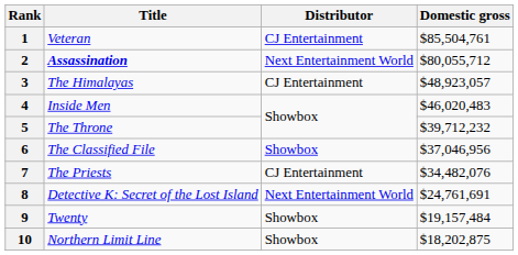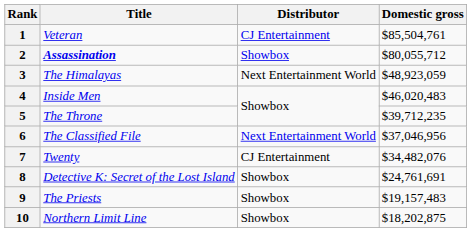 <table class="wikitable" style="margin:auto; margin:auto;">
 <tr>
 <th>Rank</th>
 <th>Title</th>
 <th>Distributor</th>
 <th>Domestic gross </th>
 </tr>
 <tr>
 <th style="text-align:center;">1</th>
 <td><em><a href='#'>Veteran</a></em></td>
 <td><a href='#'>CJ Entertainment</a></td>
 <td>$85,504,761</td>
 </tr>
 <tr>
 <th style="text-align:center;">2</th>
 <td><strong><em><a href='#'>Assassination</a></em></strong></td>
-<td><a href='#'>Next Entertainment World</a></td>
+<td><a href='#'>Showbox</a></td>
 <td>$80,055,712</td>
 </tr>
 <tr>
 <th style="text-align:center;">3</th>
 <td><em><a href='#'>The Himalayas</a></em></td>
-<td>CJ Entertainment</td>
-<td>$48,923,057</td>
+<td>Next Entertainment World</td>
+<td>$48,923,059</td>
 </tr>
 <tr>
 <th style="text-align:center;">4</th>
 <td><em><a href='#'>Inside Men</a></em></td>
 <td rowspan=2>Showbox</td>
 <td>$46,020,483</td>
 </tr>
 <tr>
 <th style="text-align:center;">5</th>
 <td><em><a href='#'>The Throne</a></em></td>
-<td>$39,712,232</td>
+<td>$39,712,235</td>
 </tr>
 <tr>
 <th style="text-align:center;">6</th>
 <td><em><a href='#'>The Classified File</a></em></td>
-<td><a href='#'>Showbox</a></td>
+<td><a href='#'>Next Entertainment World</a></td>
 <td>$37,046,956</td>
 </tr>
 <tr>
 <th style="text-align:center;">7</th>
-<td><em><a href='#'>The Priests</a></em></td>
+<td><em><a href='#'>Twenty</a></em></td>
 <td>CJ Entertainment</td>
 <td>$34,482,076</td>
 </tr>
 <tr>
 <th style="text-align:center;">8</th>
 <td><em><a href='#'>Detective K: Secret of the Lost Island</a></em></td>
-<td><a href='#'>Next Entertainment World</a></td>
+<td>Showbox</td>
 <td>$24,761,691</td>
 </tr>
 <tr>
 <th style="text-align:center;">9</th>
-<td><em><a href='#'>Twenty</a></em></td>
+<td><em><a href='#'>The Priests</a></em></td>
 <td>Showbox</td>
-<td>$19,157,484</td>
+<td>$19,157,483</td>
 </tr>
 <tr>
 <th style="text-align:center;">10</th>
 <td><em><a href='#'>Northern Limit Line</a></em></td>
 <td>Showbox</td>
 <td>$18,202,875</td>
 </tr>
 </table>
